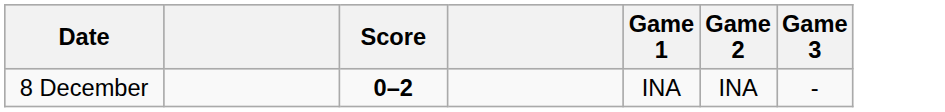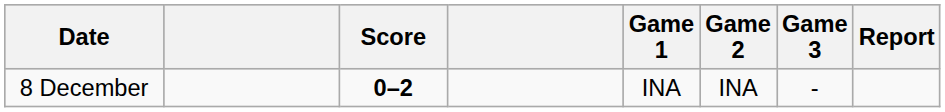 <table class="wikitable" style="text-align: center; font-size:90% ">
 <tr>
 <th width="90">Date</th>
 <th align="right" width="100"></th>
 <th width="60">Score</th>
 <th align="left" width="100"></th>
 <th width="40">Game 1</th>
 <th width="40">Game 2</th>
 <th width="40">Game 3</th>
+<th>Report</th>
 </tr>
 <tr>
 <td>8 December</td>
 <td></td>
 <td><strong>0–2</strong></td>
 <td></td>
 <td>INA</td>
 <td>INA</td>
 <td>-</td>
+<td></td>
 </tr>
 </table>
